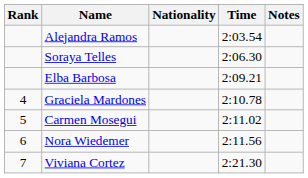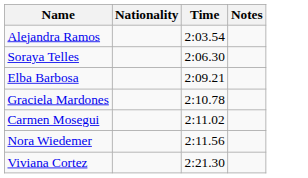 <table class="wikitable sortable" style="text-align:center">
 <tr>
-<th>Rank</th>
 <th>Name</th>
 <th>Nationality</th>
 <th>Time</th>
 <th>Notes</th>
 </tr>
 <tr>
-<td></td>
 <td align=left><a href='#'>Alejandra Ramos</a></td>
 <td align=left></td>
 <td>2:03.54</td>
 <td></td>
 </tr>
 <tr>
-<td></td>
 <td align=left><a href='#'>Soraya Telles</a></td>
 <td align=left></td>
 <td>2:06.30</td>
 <td></td>
 </tr>
 <tr>
-<td></td>
 <td align=left><a href='#'>Elba Barbosa</a></td>
 <td align=left></td>
 <td>2:09.21</td>
 <td></td>
 </tr>
 <tr>
-<td>4</td>
 <td align=left><a href='#'>Graciela Mardones</a></td>
 <td align=left></td>
 <td>2:10.78</td>
 <td></td>
 </tr>
 <tr>
-<td>5</td>
 <td align=left><a href='#'>Carmen Mosegui</a></td>
 <td align=left></td>
 <td>2:11.02</td>
 <td></td>
 </tr>
 <tr>
-<td>6</td>
 <td align=left><a href='#'>Nora Wiedemer</a></td>
 <td align=left></td>
 <td>2:11.56</td>
 <td></td>
 </tr>
 <tr>
-<td>7</td>
 <td align=left><a href='#'>Viviana Cortez</a></td>
 <td align=left></td>
 <td>2:21.30</td>
 <td></td>
 </tr>
 </table>
